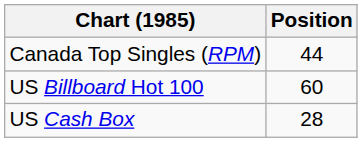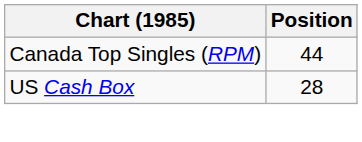 <table class="wikitable sortable">
 <tr>
 <th>Chart (1985)</th>
 <th>Position</th>
 </tr>
 <tr>
 <td>Canada Top Singles (<em><a href='#'>RPM</a></em>)</td>
 <td align="center">44</td>
 </tr>
 <tr>
-<td>US <a href='#'><em>Billboard</em> Hot 100</a></td>
-<td align="center">60</td>
-</tr>
-<tr>
 <td>US <em><a href='#'>Cash Box</a></em></td>
 <td align="center">28</td>
 </tr>
 </table>
